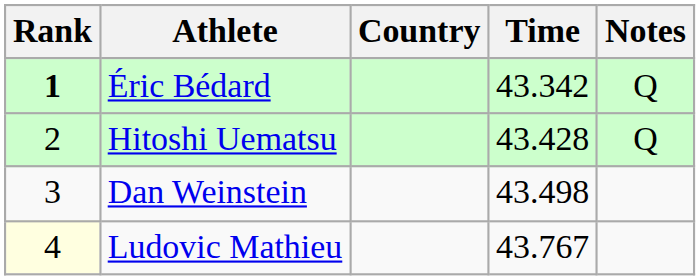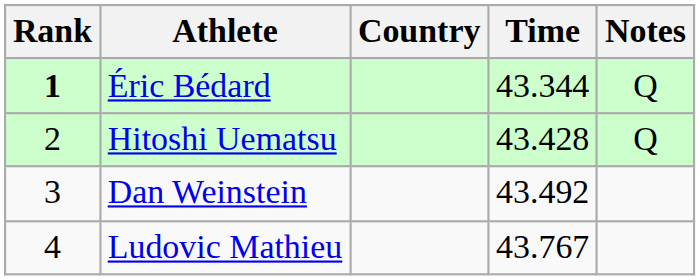 <table class="wikitable" style="text-align:center">
 <tr>
 <th>Rank</th>
 <th>Athlete</th>
 <th>Country</th>
 <th>Time</th>
 <th>Notes</th>
 </tr>
 <tr bgcolor=ccffcc>
 <td><strong>1</strong></td>
 <td align=left><a href='#'>Éric Bédard</a></td>
 <td align=left></td>
-<td>43.342</td>
+<td>43.344</td>
 <td>Q</td>
 </tr>
 <tr bgcolor=ccffcc>
 <td>2</td>
 <td align=left><a href='#'>Hitoshi Uematsu</a></td>
 <td align=left></td>
 <td>43.428</td>
 <td>Q</td>
 </tr>
 <tr>
 <td>3</td>
 <td align=left><a href='#'>Dan Weinstein</a></td>
 <td align=left></td>
-<td>43.498</td>
+<td>43.492</td>
 <td></td>
 </tr>
 <tr>
-<td style="background: lightyellow;">4</td>
+<td>4</td>
 <td align=left><a href='#'>Ludovic Mathieu</a></td>
 <td align=left></td>
 <td>43.767</td>
 <td></td>
 </tr>
 </table>
